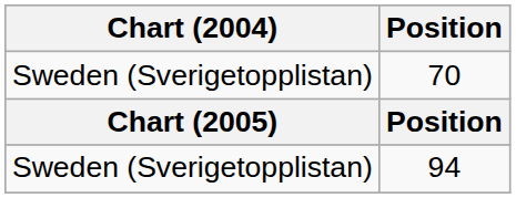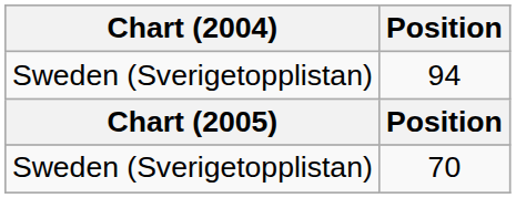 <table class="wikitable">
 <tr>
 <th>Chart (2004)</th>
 <th>Position</th>
 </tr>
 <tr>
 <td>Sweden (Sverigetopplistan)</td>
-<td align="center">70</td>
+<td align="center">94</td>
 </tr>
 <tr>
 <th>Chart (2005)</th>
 <th>Position</th>
 </tr>
 <tr>
 <td>Sweden (Sverigetopplistan)</td>
-<td align="center">94</td>
+<td align="center">70</td>
 </tr>
 </table>
